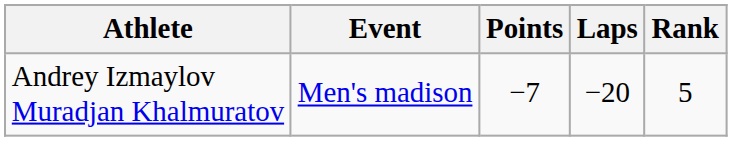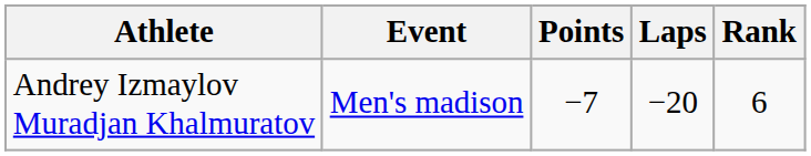 <table class=wikitable style=font-size:90%;text-align:center>
 <tr>
 <th>Athlete</th>
 <th>Event</th>
 <th>Points</th>
 <th>Laps</th>
 <th>Rank</th>
 </tr>
 <tr>
 <td align=left>Andrey Izmaylov<br><a href='#'>Muradjan Khalmuratov</a></td>
 <td align=left><a href='#'>Men's madison</a></td>
 <td>−7</td>
 <td>−20</td>
-<td>5</td>
+<td>6</td>
 </tr>
 </table>
